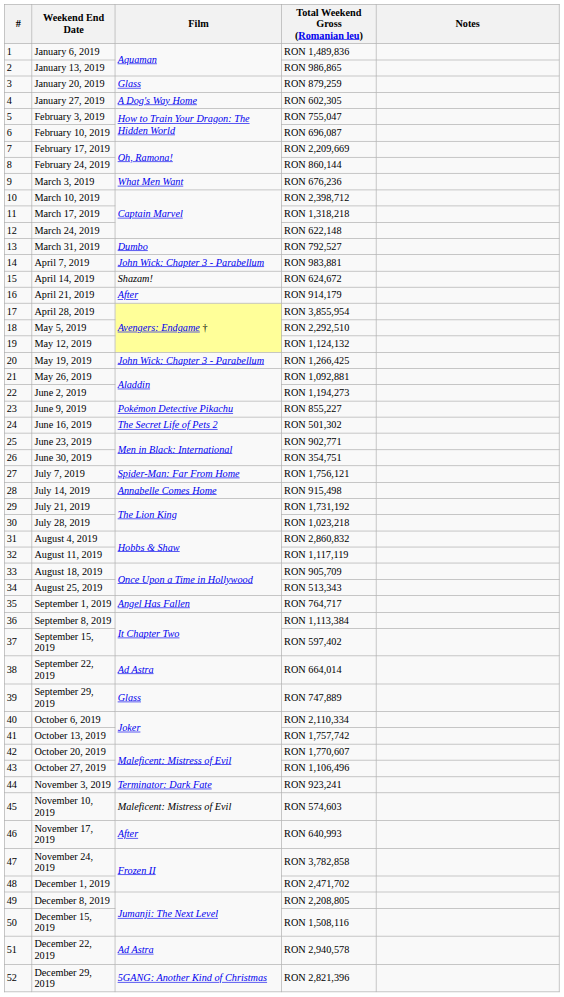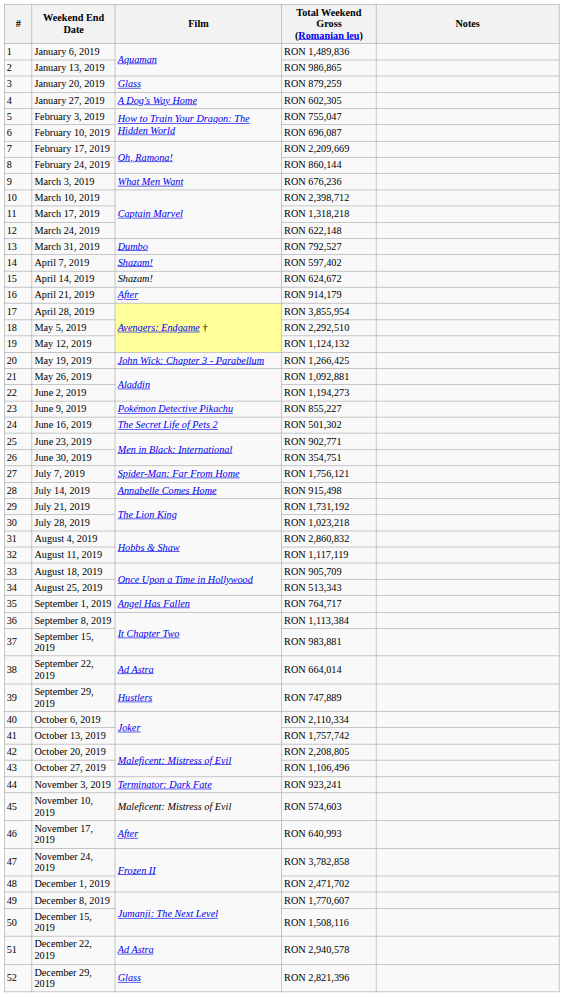 <table class="wikitable sortable">
 <tr>
 <th width="5%">#</th>
 <th width="15%">Weekend End Date</th>
 <th width="30%">Film</th>
 <th width="17%">Total Weekend Gross<br>(<a href='#'>Romanian leu</a>)</th>
 <th width="33%">Notes</th>
 </tr>
 <tr>
 <td>1</td>
 <td>January 6, 2019</td>
 <td rowspan="2"><em><a href='#'>Aquaman</a></em></td>
 <td>RON 1,489,836</td>
 <td></td>
 </tr>
 <tr>
 <td>2</td>
 <td>January 13, 2019</td>
 <td>RON 986,865</td>
 <td></td>
 </tr>
 <tr>
 <td>3</td>
 <td>January 20, 2019</td>
 <td><em><a href='#'>Glass</a></em></td>
 <td>RON 879,259</td>
 <td></td>
 </tr>
 <tr>
 <td>4</td>
 <td>January 27, 2019</td>
 <td><em><a href='#'>A Dog's Way Home</a></em></td>
 <td>RON 602,305</td>
 <td></td>
 </tr>
 <tr>
 <td>5</td>
 <td>February 3, 2019</td>
 <td rowspan="2"><em><a href='#'>How to Train Your Dragon: The Hidden World</a></em></td>
 <td>RON 755,047</td>
 <td></td>
 </tr>
 <tr>
 <td>6</td>
 <td>February 10, 2019</td>
 <td>RON 696,087</td>
 <td></td>
 </tr>
 <tr>
 <td>7</td>
 <td>February 17, 2019</td>
 <td rowspan="2"><em><a href='#'>Oh, Ramona!</a></em></td>
 <td>RON 2,209,669</td>
 <td></td>
 </tr>
 <tr>
 <td>8</td>
 <td>February 24, 2019</td>
 <td>RON 860,144</td>
 <td></td>
 </tr>
 <tr>
 <td>9</td>
 <td>March 3, 2019</td>
 <td><em><a href='#'>What Men Want</a></em></td>
 <td>RON 676,236</td>
 <td></td>
 </tr>
 <tr>
 <td>10</td>
 <td>March 10, 2019</td>
 <td rowspan="3"><em><a href='#'>Captain Marvel</a></em></td>
 <td>RON 2,398,712</td>
 <td></td>
 </tr>
 <tr>
 <td>11</td>
 <td>March 17, 2019</td>
 <td>RON 1,318,218</td>
 <td></td>
 </tr>
 <tr>
 <td>12</td>
 <td>March 24, 2019</td>
 <td>RON 622,148</td>
 <td></td>
 </tr>
 <tr>
 <td>13</td>
 <td>March 31, 2019</td>
 <td><em><a href='#'>Dumbo</a></em></td>
 <td>RON 792,527</td>
 <td></td>
 </tr>
 <tr>
 <td>14</td>
 <td>April 7, 2019</td>
-<td><em><a href='#'>John Wick: Chapter 3 - Parabellum</a></em></td>
-<td>RON 983,881</td>
+<td><em><a href='#'>Shazam!</a></em></td>
+<td>RON 597,402</td>
 <td></td>
 </tr>
 <tr>
 <td>15</td>
 <td>April 14, 2019</td>
 <td><em>Shazam!</em></td>
 <td>RON 624,672</td>
 <td></td>
 </tr>
 <tr>
 <td>16</td>
 <td>April 21, 2019</td>
 <td><em><a href='#'>After</a></em></td>
 <td>RON 914,179</td>
 <td></td>
 </tr>
 <tr>
 <td>17</td>
 <td>April 28, 2019</td>
 <td rowspan="3" style="background-color:#FFFF99"><em><a href='#'>Avengers: Endgame</a></em> †</td>
 <td>RON 3,855,954</td>
 <td></td>
 </tr>
 <tr>
 <td>18</td>
 <td>May 5, 2019</td>
 <td>RON 2,292,510</td>
 <td></td>
 </tr>
 <tr>
 <td>19</td>
 <td>May 12, 2019</td>
 <td>RON 1,124,132</td>
 <td></td>
 </tr>
 <tr>
 <td>20</td>
 <td>May 19, 2019</td>
 <td><em><a href='#'>John Wick: Chapter 3 - Parabellum</a></em></td>
 <td>RON 1,266,425</td>
 <td></td>
 </tr>
 <tr>
 <td>21</td>
 <td>May 26, 2019</td>
 <td rowspan="2"><em><a href='#'>Aladdin</a></em></td>
 <td>RON 1,092,881</td>
 <td></td>
 </tr>
 <tr>
 <td>22</td>
 <td>June 2, 2019</td>
 <td>RON 1,194,273</td>
 <td></td>
 </tr>
 <tr>
 <td>23</td>
 <td>June 9, 2019</td>
 <td><em><a href='#'>Pokémon Detective Pikachu</a></em></td>
 <td>RON 855,227</td>
 <td></td>
 </tr>
 <tr>
 <td>24</td>
 <td>June 16, 2019</td>
 <td><em><a href='#'>The Secret Life of Pets 2</a></em></td>
 <td>RON 501,302</td>
 <td></td>
 </tr>
 <tr>
 <td>25</td>
 <td>June 23, 2019</td>
 <td rowspan="2"><em><a href='#'>Men in Black: International</a></em></td>
 <td>RON 902,771</td>
 <td></td>
 </tr>
 <tr>
 <td>26</td>
 <td>June 30, 2019</td>
 <td>RON 354,751</td>
 <td></td>
 </tr>
 <tr>
 <td>27</td>
 <td>July 7, 2019</td>
 <td><em><a href='#'>Spider-Man: Far From Home</a></em></td>
 <td>RON 1,756,121</td>
 <td></td>
 </tr>
 <tr>
 <td>28</td>
 <td>July 14, 2019</td>
 <td><em><a href='#'>Annabelle Comes Home</a></em></td>
 <td>RON 915,498</td>
 <td></td>
 </tr>
 <tr>
 <td>29</td>
 <td>July 21, 2019</td>
 <td rowspan="2"><em><a href='#'>The Lion King</a></em></td>
 <td>RON 1,731,192</td>
 <td></td>
 </tr>
 <tr>
 <td>30</td>
 <td>July 28, 2019</td>
 <td>RON 1,023,218</td>
 <td></td>
 </tr>
 <tr>
 <td>31</td>
 <td>August 4, 2019</td>
 <td rowspan="2"><em><a href='#'>Hobbs & Shaw</a></em></td>
 <td>RON 2,860,832</td>
 <td></td>
 </tr>
 <tr>
 <td>32</td>
 <td>August 11, 2019</td>
 <td>RON 1,117,119</td>
 <td></td>
 </tr>
 <tr>
 <td>33</td>
 <td>August 18, 2019</td>
 <td rowspan="2"><em><a href='#'>Once Upon a Time in Hollywood</a></em></td>
 <td>RON 905,709</td>
 <td></td>
 </tr>
 <tr>
 <td>34</td>
 <td>August 25, 2019</td>
 <td>RON 513,343</td>
 <td></td>
 </tr>
 <tr>
 <td>35</td>
 <td>September 1, 2019</td>
 <td><em><a href='#'>Angel Has Fallen</a></em></td>
 <td>RON 764,717</td>
 <td></td>
 </tr>
 <tr>
 <td>36</td>
 <td>September 8, 2019</td>
 <td rowspan="2"><em><a href='#'>It Chapter Two</a></em></td>
 <td>RON 1,113,384</td>
 <td></td>
 </tr>
 <tr>
 <td>37</td>
 <td>September 15, 2019</td>
-<td>RON 597,402</td>
+<td>RON 983,881</td>
 <td></td>
 </tr>
 <tr>
 <td>38</td>
 <td>September 22, 2019</td>
 <td><em><a href='#'>Ad Astra</a></em></td>
 <td>RON 664,014</td>
 <td></td>
 </tr>
 <tr>
 <td>39</td>
 <td>September 29, 2019</td>
-<td><em><a href='#'>Glass</a></em></td>
+<td><em><a href='#'>Hustlers</a></em></td>
 <td>RON 747,889</td>
 <td></td>
 </tr>
 <tr>
 <td>40</td>
 <td>October 6, 2019</td>
 <td rowspan="2"><em><a href='#'>Joker</a></em></td>
 <td>RON 2,110,334</td>
 <td></td>
 </tr>
 <tr>
 <td>41</td>
 <td>October 13, 2019</td>
 <td>RON 1,757,742</td>
 <td></td>
 </tr>
 <tr>
 <td>42</td>
 <td>October 20, 2019</td>
 <td rowspan="2"><em><a href='#'>Maleficent: Mistress of Evil</a></em></td>
-<td>RON 1,770,607</td>
+<td>RON 2,208,805</td>
 <td></td>
 </tr>
 <tr>
 <td>43</td>
 <td>October 27, 2019</td>
 <td>RON 1,106,496</td>
 <td></td>
 </tr>
 <tr>
 <td>44</td>
 <td>November 3, 2019</td>
 <td><em><a href='#'>Terminator: Dark Fate</a></em></td>
 <td>RON 923,241</td>
 <td></td>
 </tr>
 <tr>
 <td>45</td>
 <td>November 10, 2019</td>
 <td><em>Maleficent: Mistress of Evil</em></td>
 <td>RON 574,603</td>
 <td></td>
 </tr>
 <tr>
 <td>46</td>
 <td>November 17, 2019</td>
 <td><em><a href='#'>After</a></em></td>
 <td>RON 640,993</td>
 <td></td>
 </tr>
 <tr>
 <td>47</td>
 <td>November 24, 2019</td>
 <td rowspan="2"><em><a href='#'>Frozen II</a></em></td>
 <td>RON 3,782,858</td>
 <td></td>
 </tr>
 <tr>
 <td>48</td>
 <td>December 1, 2019</td>
 <td>RON 2,471,702</td>
 <td></td>
 </tr>
 <tr>
 <td>49</td>
 <td>December 8, 2019</td>
 <td rowspan="2"><em><a href='#'>Jumanji: The Next Level</a></em></td>
-<td>RON 2,208,805</td>
+<td>RON 1,770,607</td>
 <td></td>
 </tr>
 <tr>
 <td>50</td>
 <td>December 15, 2019</td>
 <td>RON 1,508,116</td>
 <td></td>
 </tr>
 <tr>
 <td>51</td>
 <td>December 22, 2019</td>
 <td><em><a href='#'>Ad Astra</a></em></td>
 <td>RON 2,940,578</td>
 <td></td>
 </tr>
 <tr>
 <td>52</td>
 <td>December 29, 2019</td>
-<td><em><a href='#'>5GANG: Another Kind of Christmas</a></em></td>
+<td><em><a href='#'>Glass</a></em></td>
 <td>RON 2,821,396</td>
 <td></td>
 </tr>
 </table>
